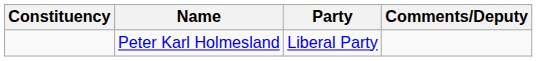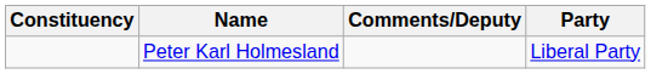 <table class="wikitable">
 <tr>
 <th>Constituency</th>
 <th>Name</th>
+<th>Comments/Deputy</th>
 <th>Party</th>
-<th>Comments/Deputy</th>
 </tr>
 <tr>
 <td></td>
 <td><a href='#'>Peter Karl Holmesland</a></td>
+<td></td>
 <td><a href='#'>Liberal Party</a></td>
-<td></td>
 </tr>
 </table>
